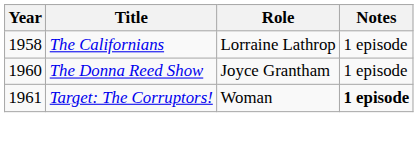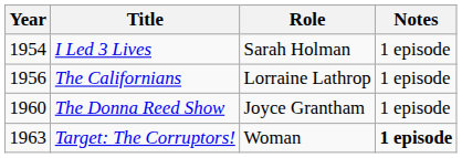 <table class="wikitable sortable">
 <tr>
 <th>Year</th>
 <th>Title</th>
 <th>Role</th>
 <th class="unsortable">Notes</th>
 </tr>
 <tr>
-<td>1958</td>
+<td>1954</td>
+<td><em><a href='#'>I Led 3 Lives</a></em></td>
+<td>Sarah Holman</td>
+<td>1 episode</td>
+</tr>
+<tr>
+<td>1956</td>
 <td><em><a href='#'>The Californians</a></em></td>
 <td>Lorraine Lathrop</td>
 <td>1 episode</td>
 </tr>
 <tr>
 <td>1960</td>
 <td><em><a href='#'>The Donna Reed Show</a></em></td>
 <td>Joyce Grantham</td>
 <td>1 episode</td>
 </tr>
 <tr>
-<td>1961</td>
+<td>1963</td>
 <td><em><a href='#'>Target: The Corruptors!</a></em></td>
 <td>Woman</td>
 <td><strong>1 episode</strong></td>
 </tr>
 </table>
